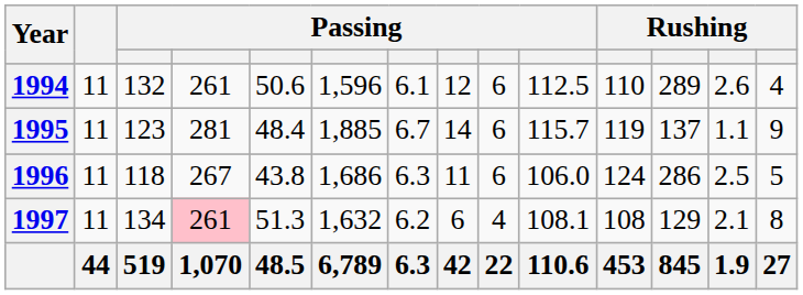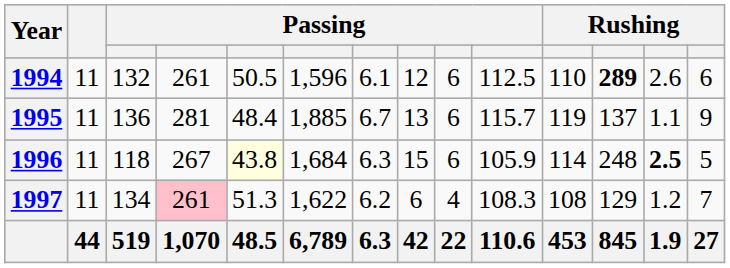 <table class="wikitable" style="text-align:center;">
 <tr>
 <th rowspan="2">Year</th>
 <th rowspan="2"></th>
 <th colspan="8">Passing</th>
 <th colspan="4">Rushing</th>
 </tr>
 <tr>
 <th></th>
 <th></th>
 <th></th>
 <th></th>
 <th></th>
 <th></th>
 <th></th>
 <th></th>
 <th></th>
 <th></th>
 <th></th>
 <th></th>
 </tr>
 <tr>
 <th><a href='#'>1994</a></th>
 <td>11</td>
 <td>132</td>
 <td>261</td>
-<td>50.6</td>
+<td>50.5</td>
 <td>1,596</td>
 <td>6.1</td>
 <td>12</td>
 <td>6</td>
 <td>112.5</td>
 <td>110</td>
-<td>289</td>
+<td><strong>289</strong></td>
 <td>2.6</td>
-<td>4</td>
+<td>6</td>
 </tr>
 <tr>
 <th><a href='#'>1995</a></th>
 <td>11</td>
-<td>123</td>
+<td>136</td>
 <td>281</td>
 <td>48.4</td>
 <td>1,885</td>
 <td>6.7</td>
-<td>14</td>
+<td>13</td>
 <td>6</td>
 <td>115.7</td>
 <td>119</td>
 <td>137</td>
 <td>1.1</td>
 <td>9</td>
 </tr>
 <tr>
 <th><a href='#'>1996</a></th>
 <td>11</td>
 <td>118</td>
 <td>267</td>
-<td>43.8</td>
-<td>1,686</td>
+<td style="background: lightyellow;">43.8</td>
+<td>1,684</td>
 <td>6.3</td>
-<td>11</td>
+<td>15</td>
 <td>6</td>
-<td>106.0</td>
-<td>124</td>
-<td>286</td>
-<td>2.5</td>
+<td>105.9</td>
+<td>114</td>
+<td>248</td>
+<td><strong>2.5</strong></td>
 <td>5</td>
 </tr>
 <tr>
 <th><a href='#'>1997</a></th>
 <td>11</td>
 <td>134</td>
 <td style="background: pink;">261</td>
 <td>51.3</td>
-<td>1,632</td>
+<td>1,622</td>
 <td>6.2</td>
 <td>6</td>
 <td>4</td>
-<td>108.1</td>
+<td>108.3</td>
 <td>108</td>
 <td>129</td>
-<td>2.1</td>
-<td>8</td>
+<td>1.2</td>
+<td>7</td>
 </tr>
 <tr class="sortbottom" style="background:#eee;">
 <th><strong></strong></th>
 <th>44</th>
 <th>519</th>
 <th>1,070</th>
 <th>48.5</th>
 <th>6,789</th>
 <th>6.3</th>
 <th>42</th>
 <th>22</th>
 <th>110.6</th>
 <th>453</th>
 <th>845</th>
 <th>1.9</th>
 <th>27</th>
 </tr>
 </table>
